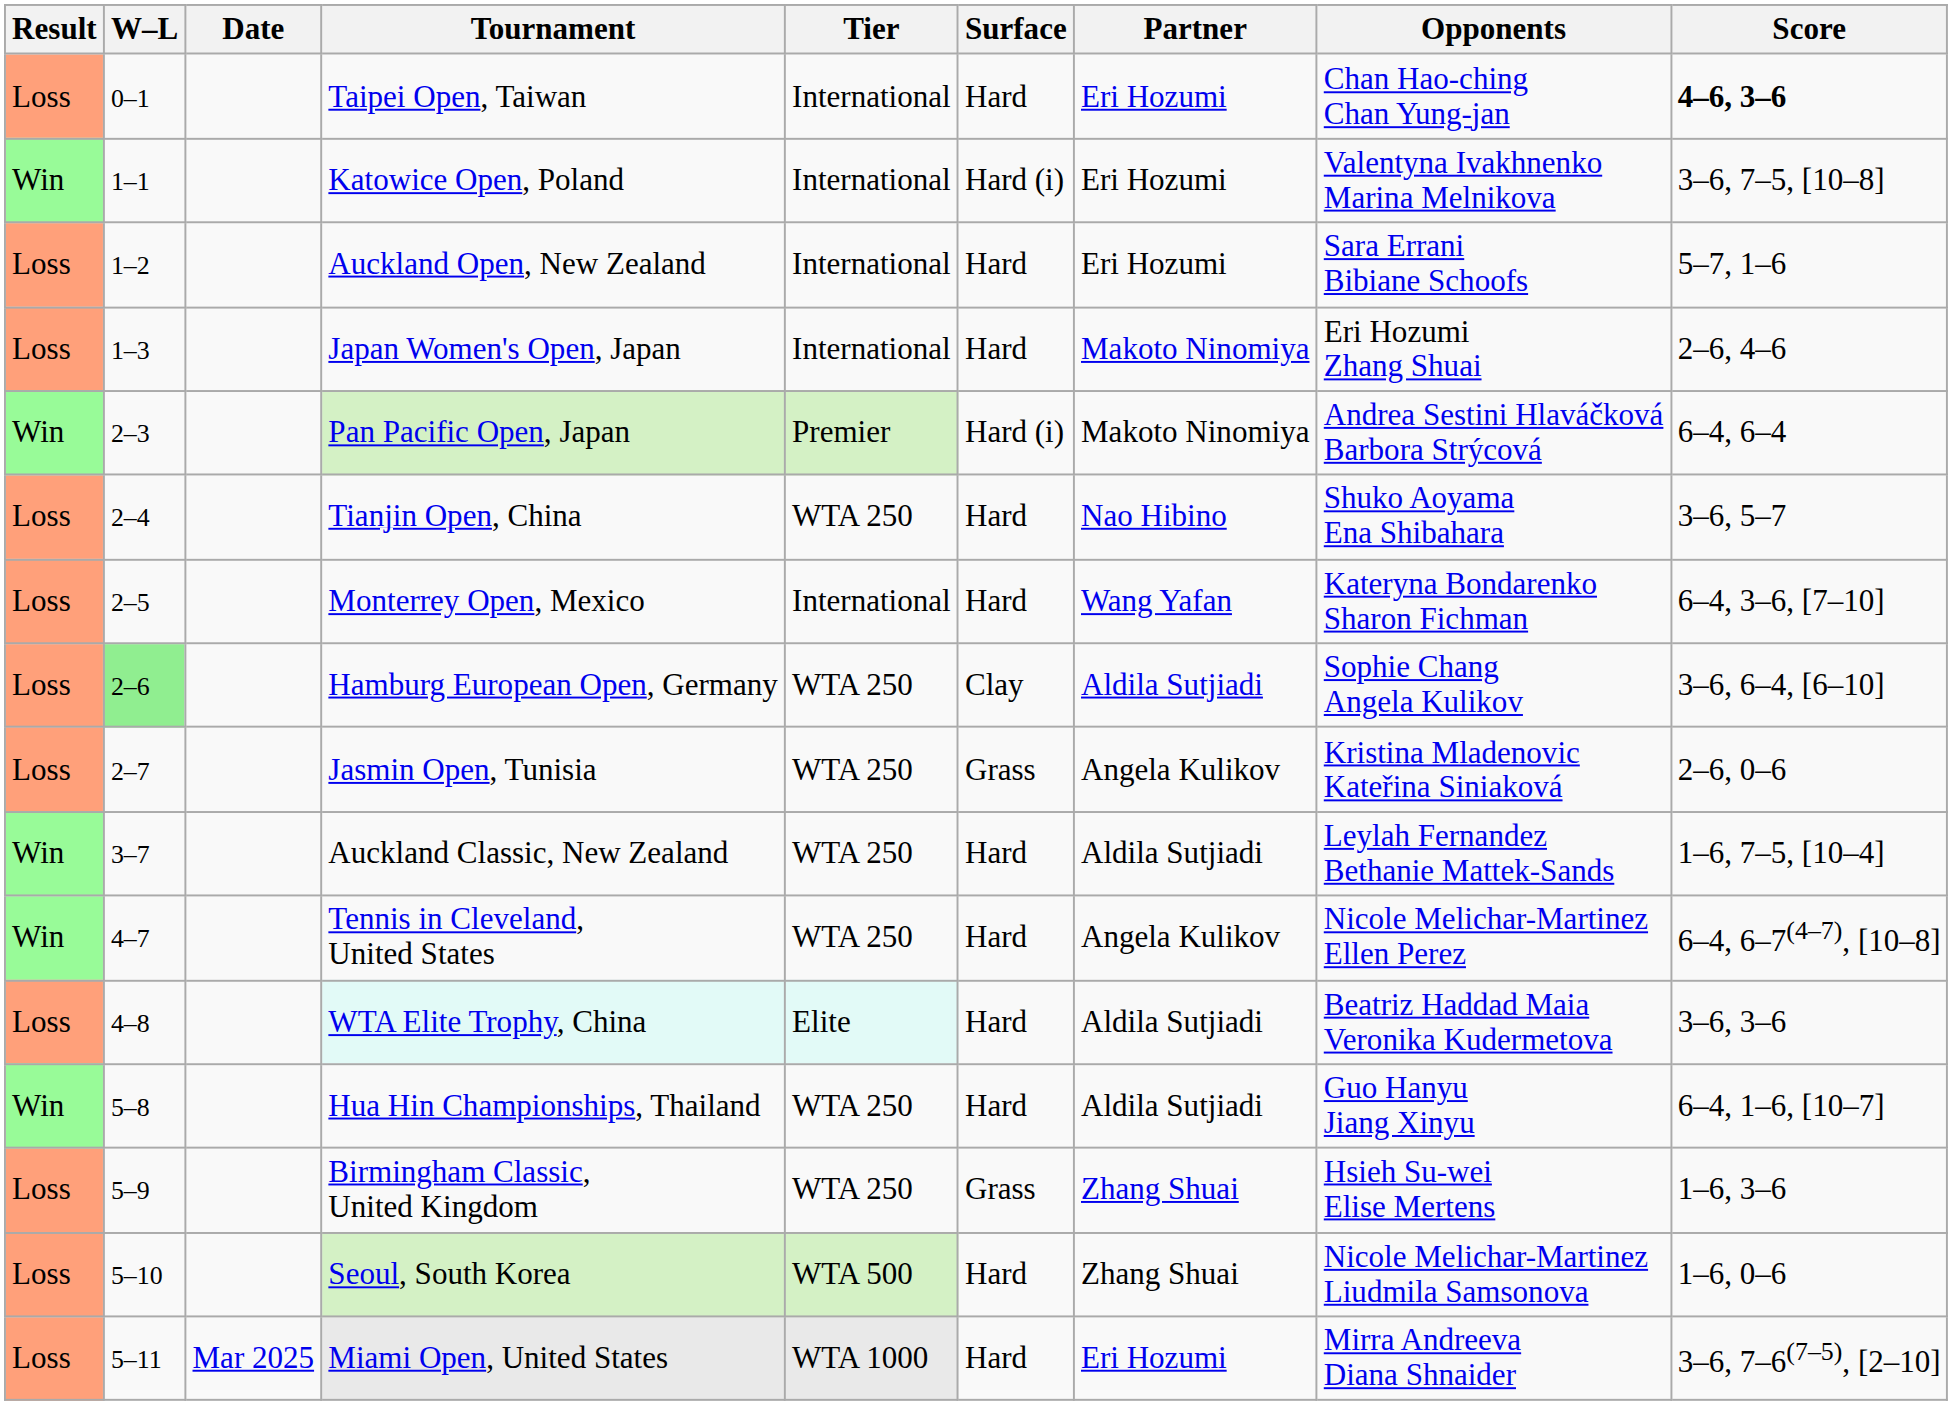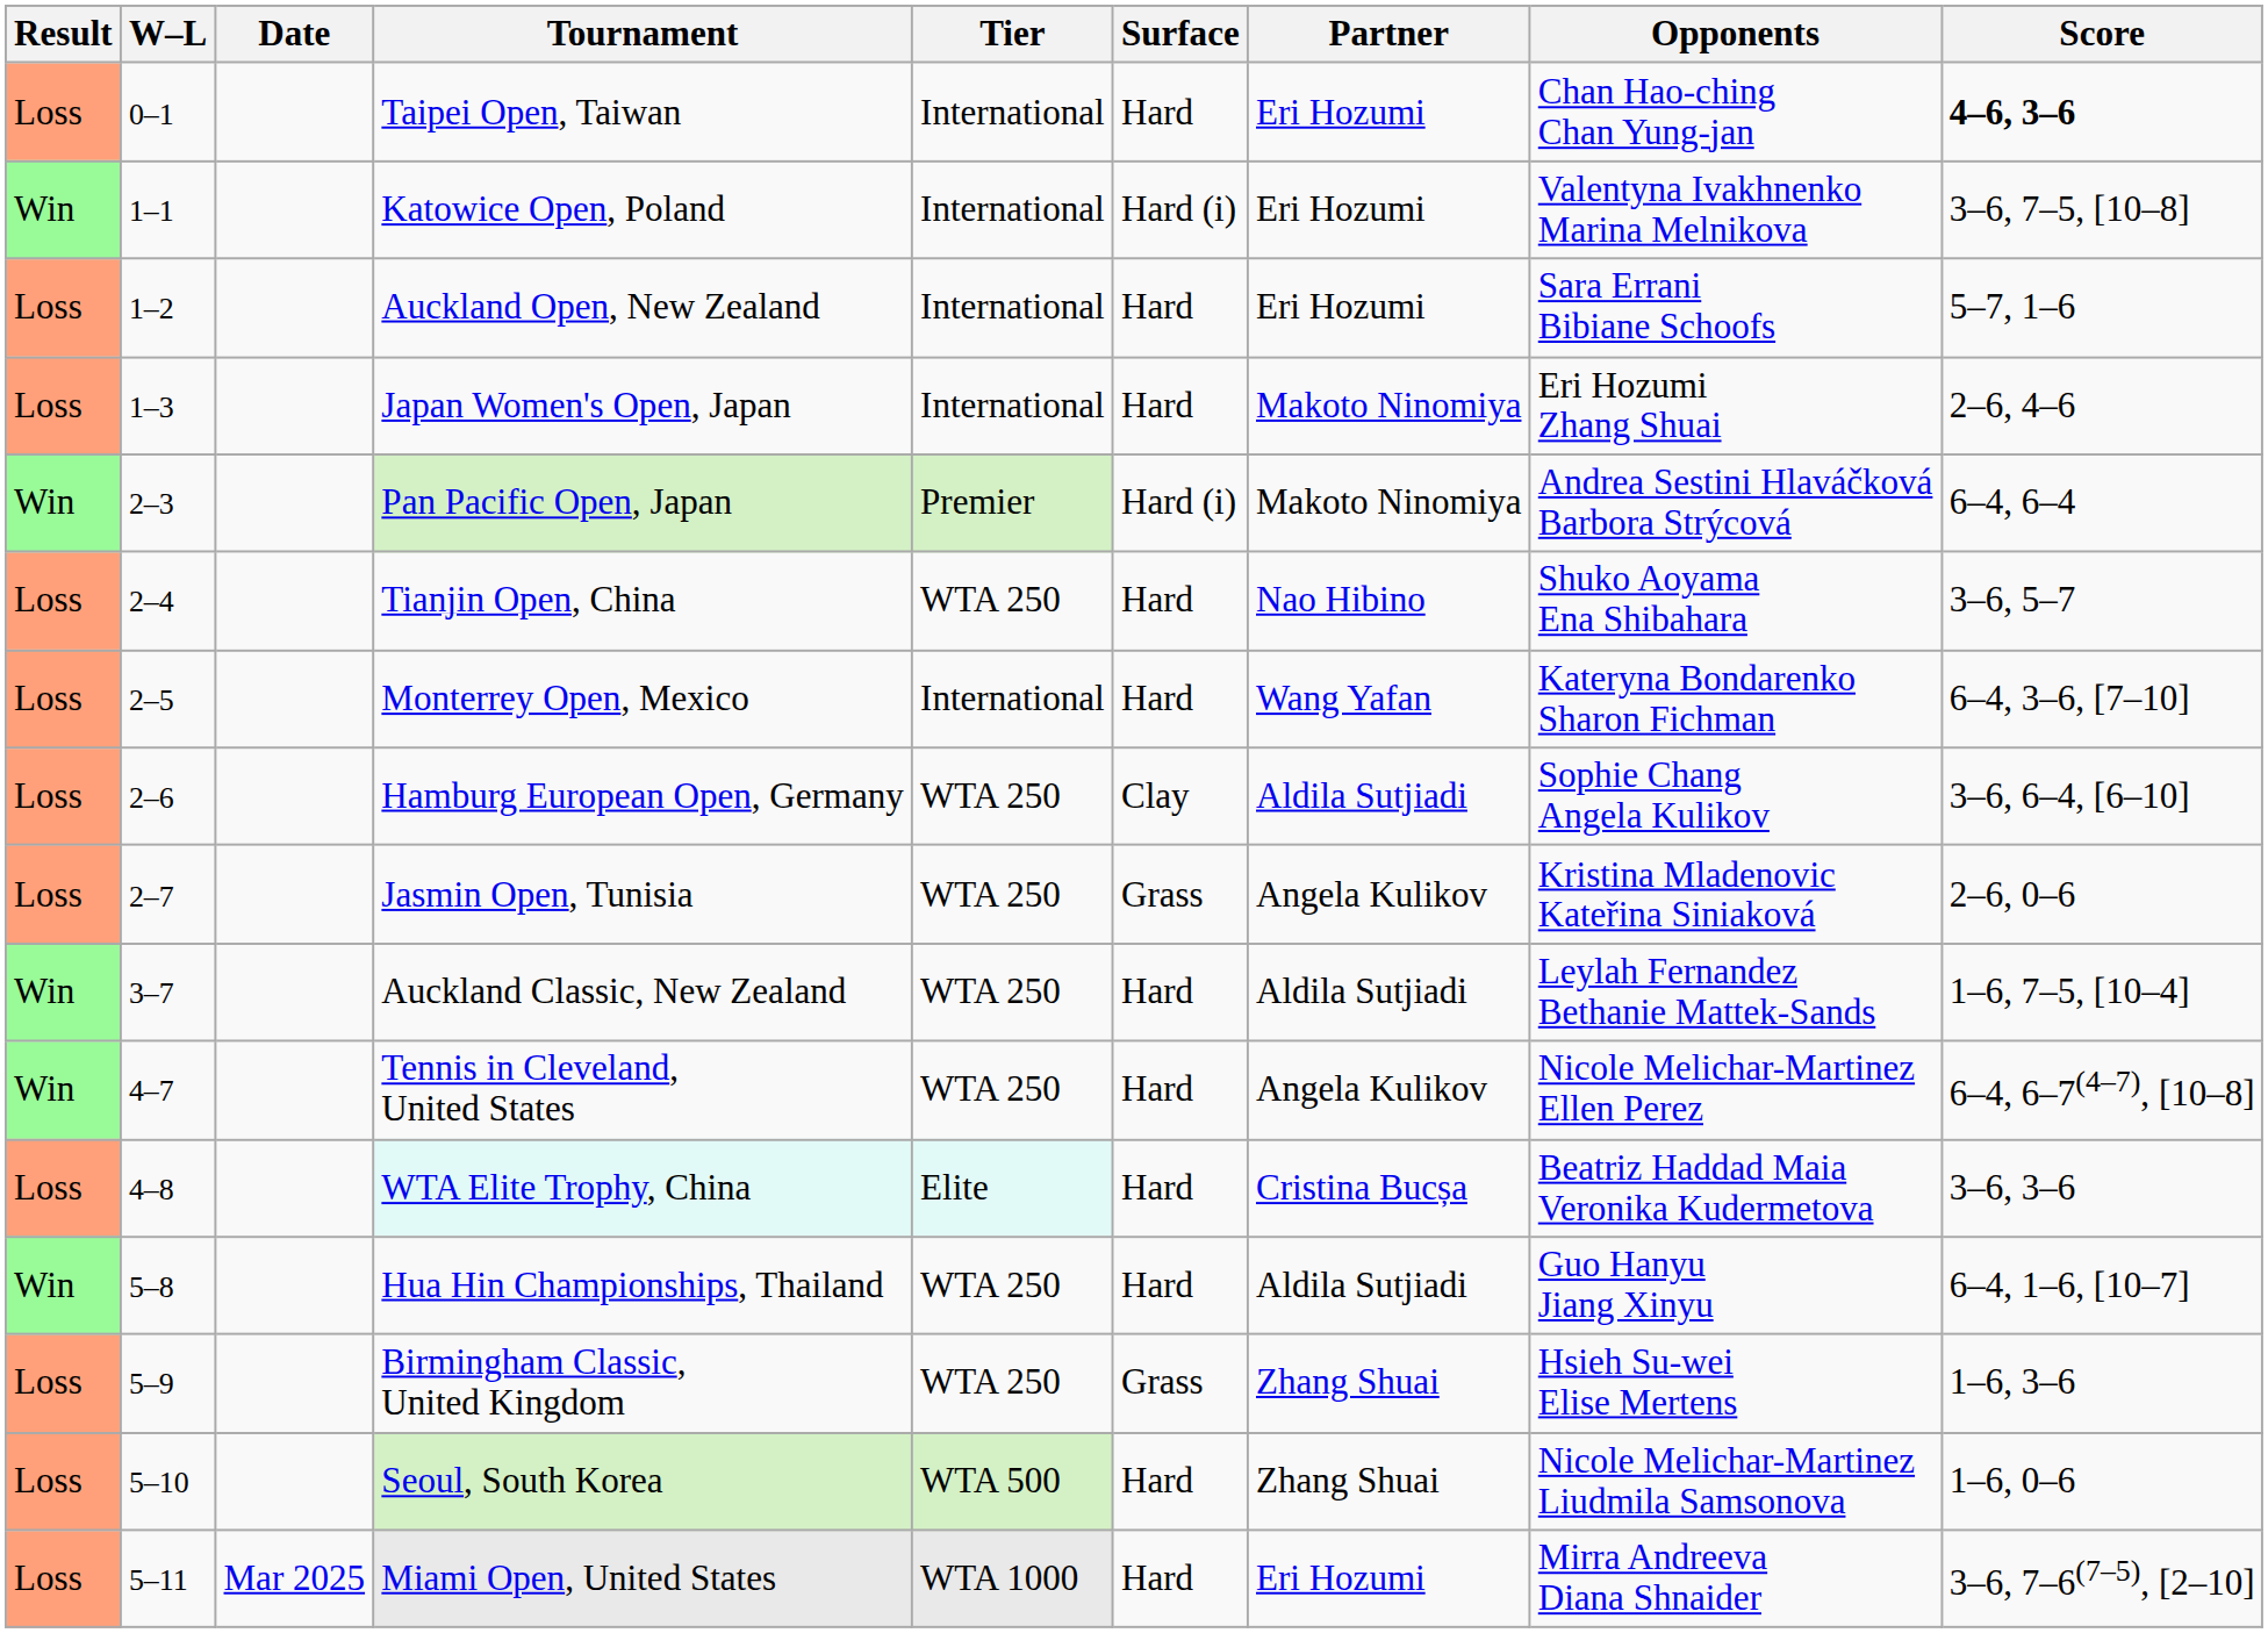 <table class="sortable wikitable">
 <tr>
 <th>Result</th>
 <th class="unsortable">W–L</th>
 <th>Date</th>
 <th>Tournament</th>
 <th>Tier</th>
 <th>Surface</th>
 <th>Partner</th>
 <th>Opponents</th>
 <th class="unsortable">Score</th>
 </tr>
 <tr>
 <td style="background:#ffa07a;">Loss</td>
 <td><small>0–1</small></td>
 <td><a href='#'></a></td>
 <td><a href='#'>Taipei Open</a>, Taiwan</td>
 <td>International</td>
 <td>Hard</td>
 <td> <a href='#'>Eri Hozumi</a></td>
 <td> <a href='#'>Chan Hao-ching</a> <br>  <a href='#'>Chan Yung-jan</a></td>
 <td><strong>4–6, 3–6</strong></td>
 </tr>
 <tr>
 <td style="background:#98fb98;">Win</td>
 <td><small>1–1</small></td>
 <td><a href='#'></a></td>
 <td><a href='#'>Katowice Open</a>, Poland</td>
 <td>International</td>
 <td>Hard (i)</td>
 <td> Eri Hozumi</td>
 <td> <a href='#'>Valentyna Ivakhnenko</a> <br>  <a href='#'>Marina Melnikova</a></td>
 <td>3–6, 7–5, [10–8]</td>
 </tr>
 <tr>
 <td style="background:#ffa07a;">Loss</td>
 <td><small>1–2</small></td>
 <td><a href='#'></a></td>
 <td><a href='#'>Auckland Open</a>, New Zealand</td>
 <td>International</td>
 <td>Hard</td>
 <td> Eri Hozumi</td>
 <td> <a href='#'>Sara Errani</a> <br>  <a href='#'>Bibiane Schoofs</a></td>
 <td>5–7, 1–6</td>
 </tr>
 <tr>
 <td style="background:#ffa07a;">Loss</td>
 <td><small>1–3</small></td>
 <td><a href='#'></a></td>
 <td><a href='#'>Japan Women's Open</a>, Japan</td>
 <td>International</td>
 <td>Hard</td>
 <td> <a href='#'>Makoto Ninomiya</a></td>
 <td> Eri Hozumi <br>  <a href='#'>Zhang Shuai</a></td>
 <td>2–6, 4–6</td>
 </tr>
 <tr>
 <td style="background:#98fb98;">Win</td>
 <td><small>2–3</small></td>
 <td><a href='#'></a></td>
 <td bgcolor=d4f1c5><a href='#'>Pan Pacific Open</a>, Japan</td>
 <td bgcolor=d4f1c5>Premier</td>
 <td>Hard (i)</td>
 <td> Makoto Ninomiya</td>
 <td> <a href='#'>Andrea Sestini Hlaváčková</a> <br>  <a href='#'>Barbora Strýcová</a></td>
 <td>6–4, 6–4</td>
 </tr>
 <tr>
 <td style="background:#ffa07a;">Loss</td>
 <td><small>2–4</small></td>
 <td><a href='#'></a></td>
 <td><a href='#'>Tianjin Open</a>, China</td>
 <td>WTA 250</td>
 <td>Hard</td>
 <td> <a href='#'>Nao Hibino</a></td>
 <td> <a href='#'>Shuko Aoyama</a> <br>  <a href='#'>Ena Shibahara</a></td>
 <td>3–6, 5–7</td>
 </tr>
 <tr>
 <td style="background:#ffa07a">Loss</td>
 <td><small>2–5</small></td>
 <td><a href='#'></a></td>
 <td><a href='#'>Monterrey Open</a>, Mexico</td>
 <td>International</td>
 <td>Hard</td>
 <td> <a href='#'>Wang Yafan</a></td>
 <td> <a href='#'>Kateryna Bondarenko</a> <br>  <a href='#'>Sharon Fichman</a></td>
 <td>6–4, 3–6, [7–10]</td>
 </tr>
 <tr>
 <td style="background:#ffa07a">Loss</td>
-<td style="background: lightgreen;"><small>2–6</small></td>
+<td><small>2–6</small></td>
 <td><a href='#'></a></td>
 <td><a href='#'>Hamburg European Open</a>, Germany</td>
 <td>WTA 250</td>
 <td>Clay</td>
 <td> <a href='#'>Aldila Sutjiadi</a></td>
 <td> <a href='#'>Sophie Chang</a> <br>  <a href='#'>Angela Kulikov</a></td>
 <td>3–6, 6–4, [6–10]</td>
 </tr>
 <tr>
 <td style="background:#ffa07a">Loss</td>
 <td><small>2–7</small></td>
 <td><a href='#'></a></td>
 <td><a href='#'>Jasmin Open</a>, Tunisia</td>
 <td>WTA 250</td>
 <td>Grass</td>
 <td> Angela Kulikov</td>
 <td> <a href='#'>Kristina Mladenovic</a> <br>  <a href='#'>Kateřina Siniaková</a></td>
 <td>2–6, 0–6</td>
 </tr>
 <tr>
 <td style="background:#98fb98;">Win</td>
 <td><small>3–7</small></td>
 <td><a href='#'></a></td>
 <td>Auckland Classic, New Zealand</td>
 <td>WTA 250</td>
 <td>Hard</td>
 <td> Aldila Sutjiadi</td>
 <td> <a href='#'>Leylah Fernandez</a> <br>  <a href='#'>Bethanie Mattek-Sands</a></td>
 <td>1–6, 7–5, [10–4]</td>
 </tr>
 <tr>
 <td style="background:#98fb98;">Win</td>
 <td><small>4–7</small></td>
 <td><a href='#'></a></td>
 <td><a href='#'>Tennis in Cleveland</a>, <br>United States</td>
 <td>WTA 250</td>
 <td>Hard</td>
 <td> Angela Kulikov</td>
 <td> <a href='#'>Nicole Melichar-Martinez</a> <br>  <a href='#'>Ellen Perez</a></td>
 <td>6–4, 6–7<sup>(4–7)</sup>, [10–8]</td>
 </tr>
 <tr>
 <td style="background:#ffa07a;">Loss</td>
 <td><small>4–8</small></td>
 <td><a href='#'></a></td>
 <td bgcolor=e2faf7><a href='#'>WTA Elite Trophy</a>, China</td>
 <td bgcolor=e2faf7>Elite</td>
 <td>Hard</td>
-<td> Aldila Sutjiadi</td>
+<td> <a href='#'>Cristina Bucșa</a></td>
 <td> <a href='#'>Beatriz Haddad Maia</a> <br>  <a href='#'>Veronika Kudermetova</a></td>
 <td>3–6, 3–6</td>
 </tr>
 <tr>
 <td style="background:#98fb98;">Win</td>
 <td><small>5–8</small></td>
 <td><a href='#'></a></td>
 <td><a href='#'>Hua Hin Championships</a>, Thailand</td>
 <td>WTA 250</td>
 <td>Hard</td>
 <td> Aldila Sutjiadi</td>
 <td> <a href='#'>Guo Hanyu</a> <br>  <a href='#'>Jiang Xinyu</a></td>
 <td>6–4, 1–6, [10–7]</td>
 </tr>
 <tr>
 <td style="background:#ffa07a;">Loss</td>
 <td><small>5–9</small></td>
 <td><a href='#'></a></td>
 <td><a href='#'>Birmingham Classic</a>, <br>United Kingdom</td>
 <td>WTA 250</td>
 <td>Grass</td>
 <td> <a href='#'>Zhang Shuai</a></td>
 <td> <a href='#'>Hsieh Su-wei</a> <br>  <a href='#'>Elise Mertens</a></td>
 <td>1–6, 3–6</td>
 </tr>
 <tr>
 <td style="background:#ffa07a;">Loss</td>
 <td><small>5–10</small></td>
 <td><a href='#'></a></td>
 <td bgcolor=d4f1c5><a href='#'>Seoul</a>, South Korea</td>
 <td bgcolor=d4f1c5>WTA 500</td>
 <td>Hard</td>
 <td> Zhang Shuai</td>
 <td> <a href='#'>Nicole Melichar-Martinez</a> <br>  <a href='#'>Liudmila Samsonova</a></td>
 <td>1–6, 0–6</td>
 </tr>
 <tr>
 <td bgcolor=FFA07A>Loss</td>
 <td><small>5–11</small></td>
 <td><a href='#'>Mar 2025</a></td>
 <td style=background:#e9e9e9><a href='#'>Miami Open</a>, United States</td>
 <td style=background:#e9e9e9>WTA 1000</td>
 <td>Hard</td>
 <td> <a href='#'>Eri Hozumi</a></td>
 <td> <a href='#'>Mirra Andreeva</a> <br>  <a href='#'>Diana Shnaider</a></td>
 <td>3–6, 7–6<sup>(7–5)</sup>, [2–10]</td>
 </tr>
 </table>
